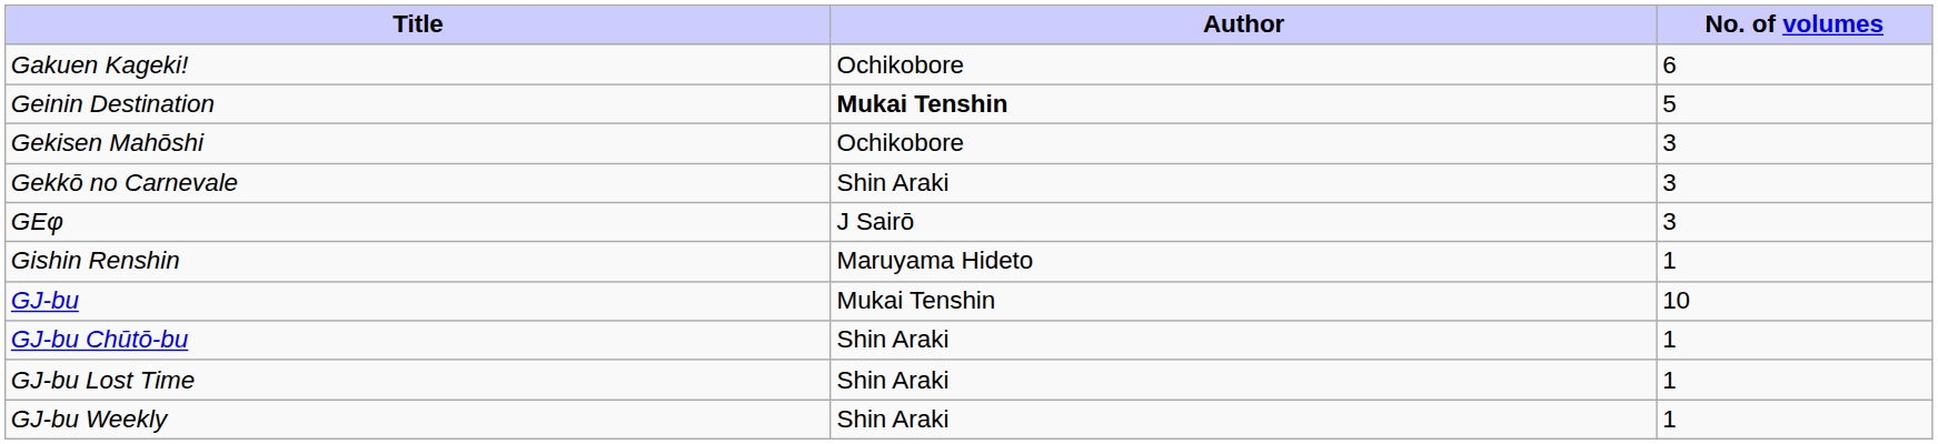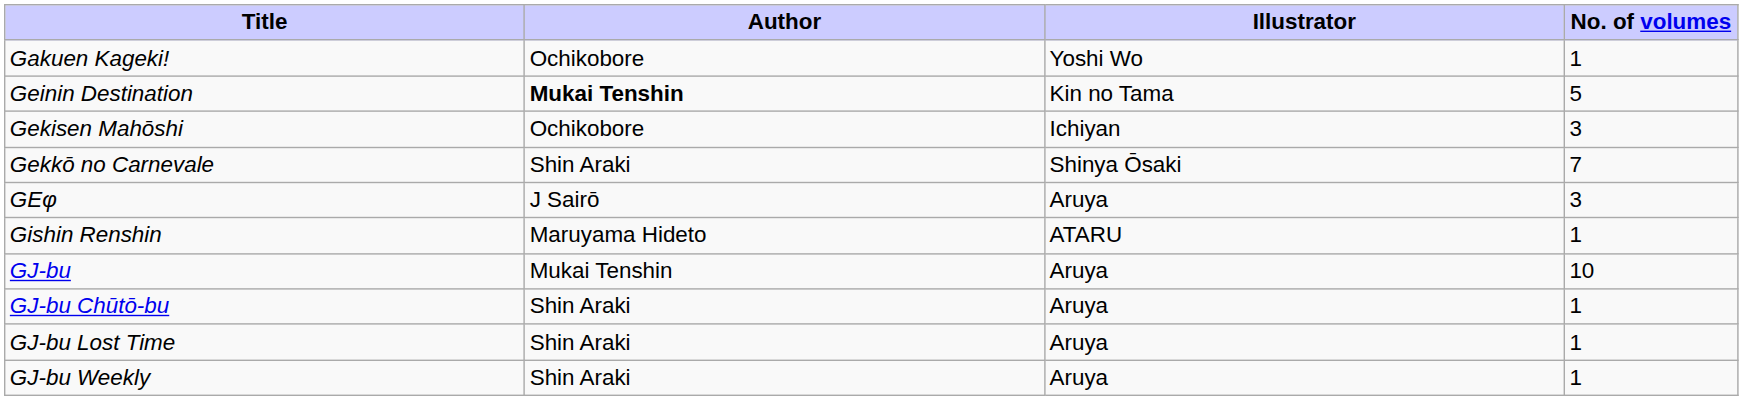 <table class="wikitable" style="width: 98%;">
 <tr>
 <th width=30% style="background:#ccf;">Title</th>
 <th width=30% style="background:#ccf;">Author</th>
+<th width=30% style="background:#ccf;">Illustrator</th>
 <th width=10% style="background:#ccf;">No. of <a href='#'>volumes</a></th>
 </tr>
 <tr>
 <td><em>Gakuen Kageki!</em></td>
 <td>Ochikobore</td>
-<td>6</td>
+<td>Yoshi Wo</td>
+<td>1</td>
 </tr>
 <tr>
 <td><em>Geinin Destination</em></td>
 <td><strong>Mukai Tenshin</strong></td>
+<td>Kin no Tama</td>
 <td>5</td>
 </tr>
 <tr>
 <td><em>Gekisen Mahōshi</em></td>
 <td>Ochikobore</td>
+<td>Ichiyan</td>
 <td>3</td>
 </tr>
 <tr>
 <td><em>Gekkō no Carnevale</em></td>
 <td>Shin Araki</td>
-<td>3</td>
+<td>Shinya Ōsaki</td>
+<td>7</td>
 </tr>
 <tr>
 <td><em>GEφ</em></td>
 <td>J Sairō</td>
+<td>Aruya</td>
 <td>3</td>
 </tr>
 <tr>
 <td><em>Gishin Renshin</em></td>
 <td>Maruyama Hideto</td>
+<td>ATARU</td>
 <td>1</td>
 </tr>
 <tr>
 <td><em><a href='#'>GJ-bu</a></em></td>
 <td>Mukai Tenshin</td>
+<td>Aruya</td>
 <td>10</td>
 </tr>
 <tr>
 <td><em><a href='#'>GJ-bu Chūtō-bu</a></em></td>
 <td>Shin Araki</td>
+<td>Aruya</td>
 <td>1</td>
 </tr>
 <tr>
 <td><em>GJ-bu Lost Time</em></td>
 <td>Shin Araki</td>
+<td>Aruya</td>
 <td>1</td>
 </tr>
 <tr>
 <td><em>GJ-bu Weekly</em></td>
 <td>Shin Araki</td>
+<td>Aruya</td>
 <td>1</td>
 </tr>
 </table>
